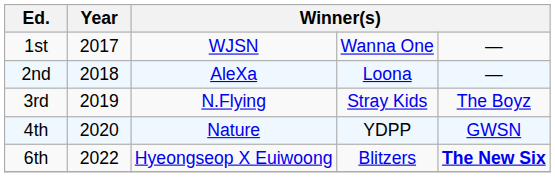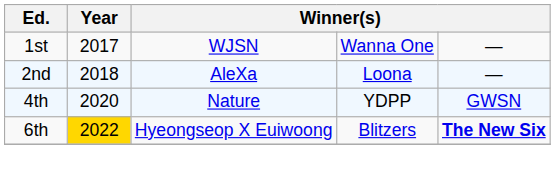 <table class="wikitable" style="text-align:center">
 <tr>
 <th width="50">Ed.</th>
 <th width="50">Year</th>
 <th colspan="3">Winner(s)</th>
 </tr>
 <tr>
 <td>1st</td>
 <td>2017</td>
 <td><a href='#'>WJSN</a></td>
 <td><a href='#'>Wanna One</a></td>
 <td>—</td>
 </tr>
 <tr style="background:#f0f8ff;">
 <td>2nd</td>
 <td>2018</td>
 <td><a href='#'>AleXa</a></td>
 <td><a href='#'>Loona</a></td>
 <td>—</td>
 </tr>
-<tr>
-<td>3rd</td>
-<td>2019</td>
-<td><a href='#'>N.Flying</a></td>
-<td><a href='#'>Stray Kids</a></td>
-<td><a href='#'>The Boyz</a></td>
-</tr>
 <tr style="background:#f0f8ff;">
 <td>4th</td>
 <td>2020</td>
 <td><a href='#'>Nature</a></td>
 <td>YDPP</td>
 <td><a href='#'>GWSN</a></td>
 </tr>
 <tr>
 <td>6th</td>
-<td>2022</td>
+<td style="background: gold;">2022</td>
 <td><a href='#'>Hyeongseop X Euiwoong</a></td>
 <td><a href='#'>Blitzers</a></td>
 <td><strong><a href='#'>The New Six</a></strong></td>
 </tr>
 <tr>
 </tr>
 </table>
